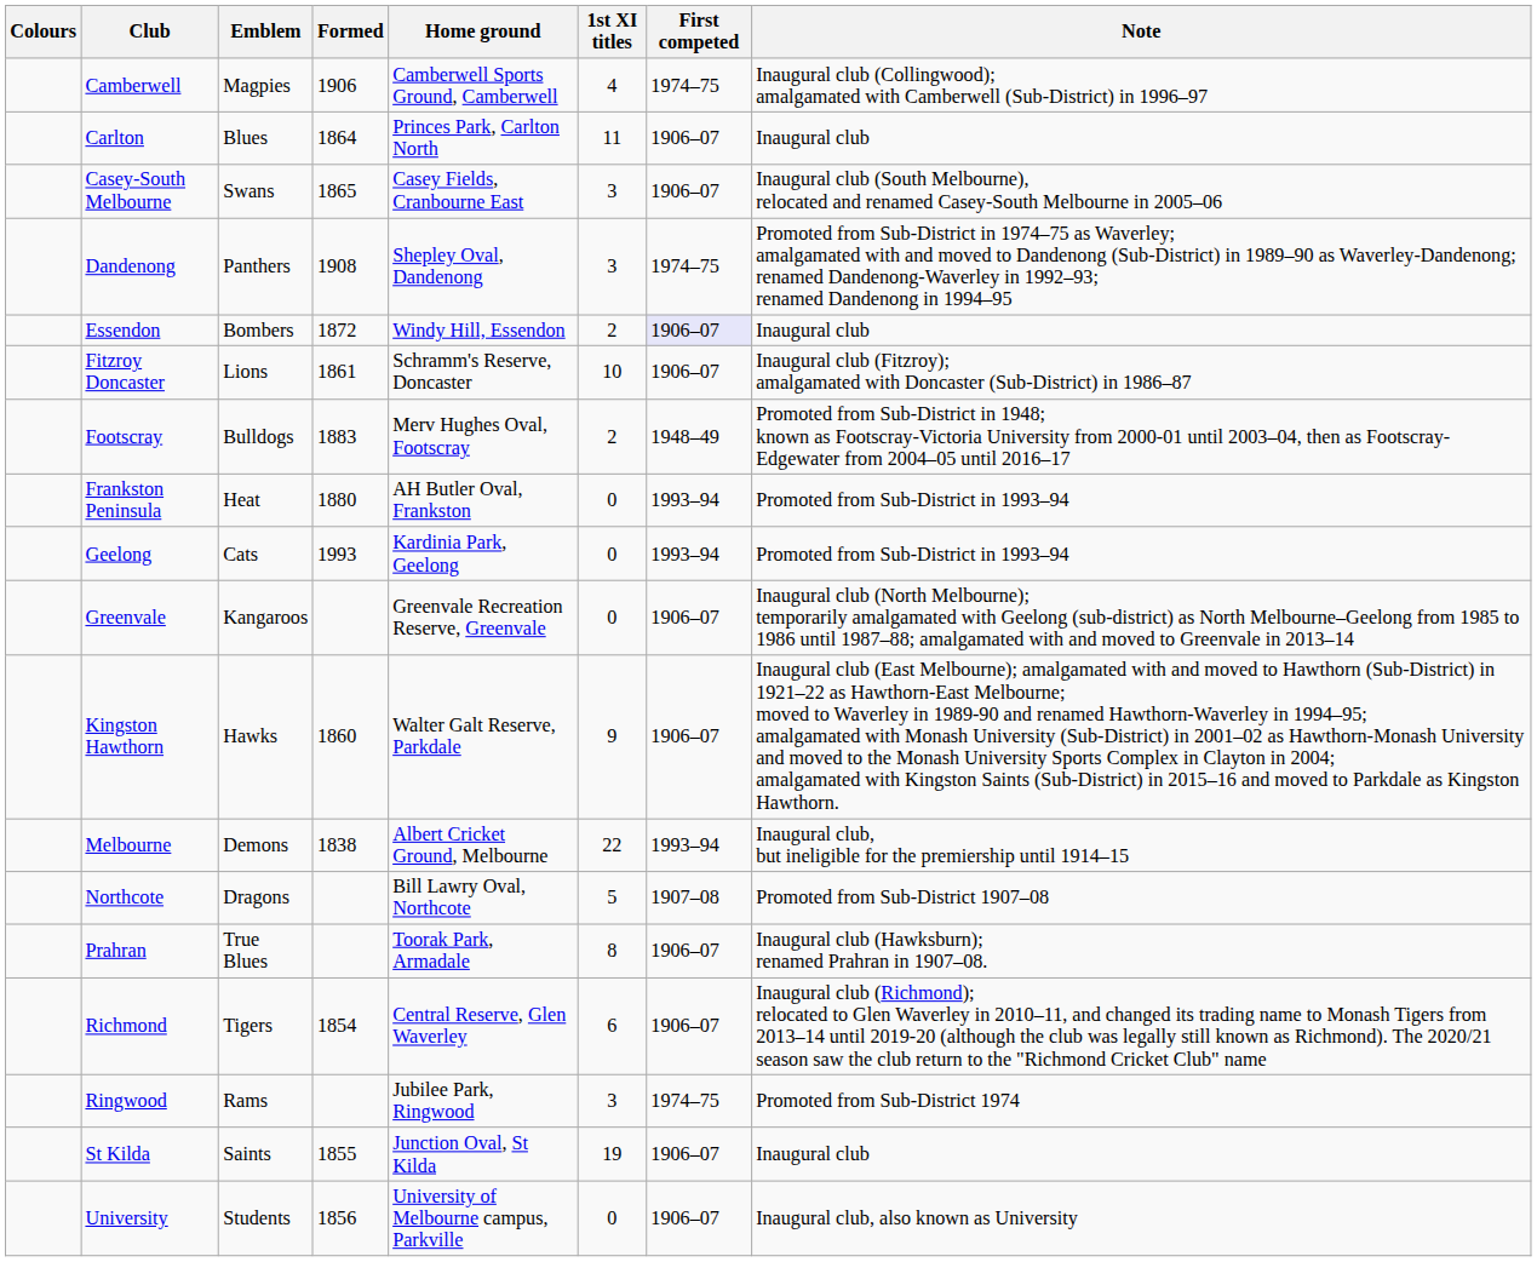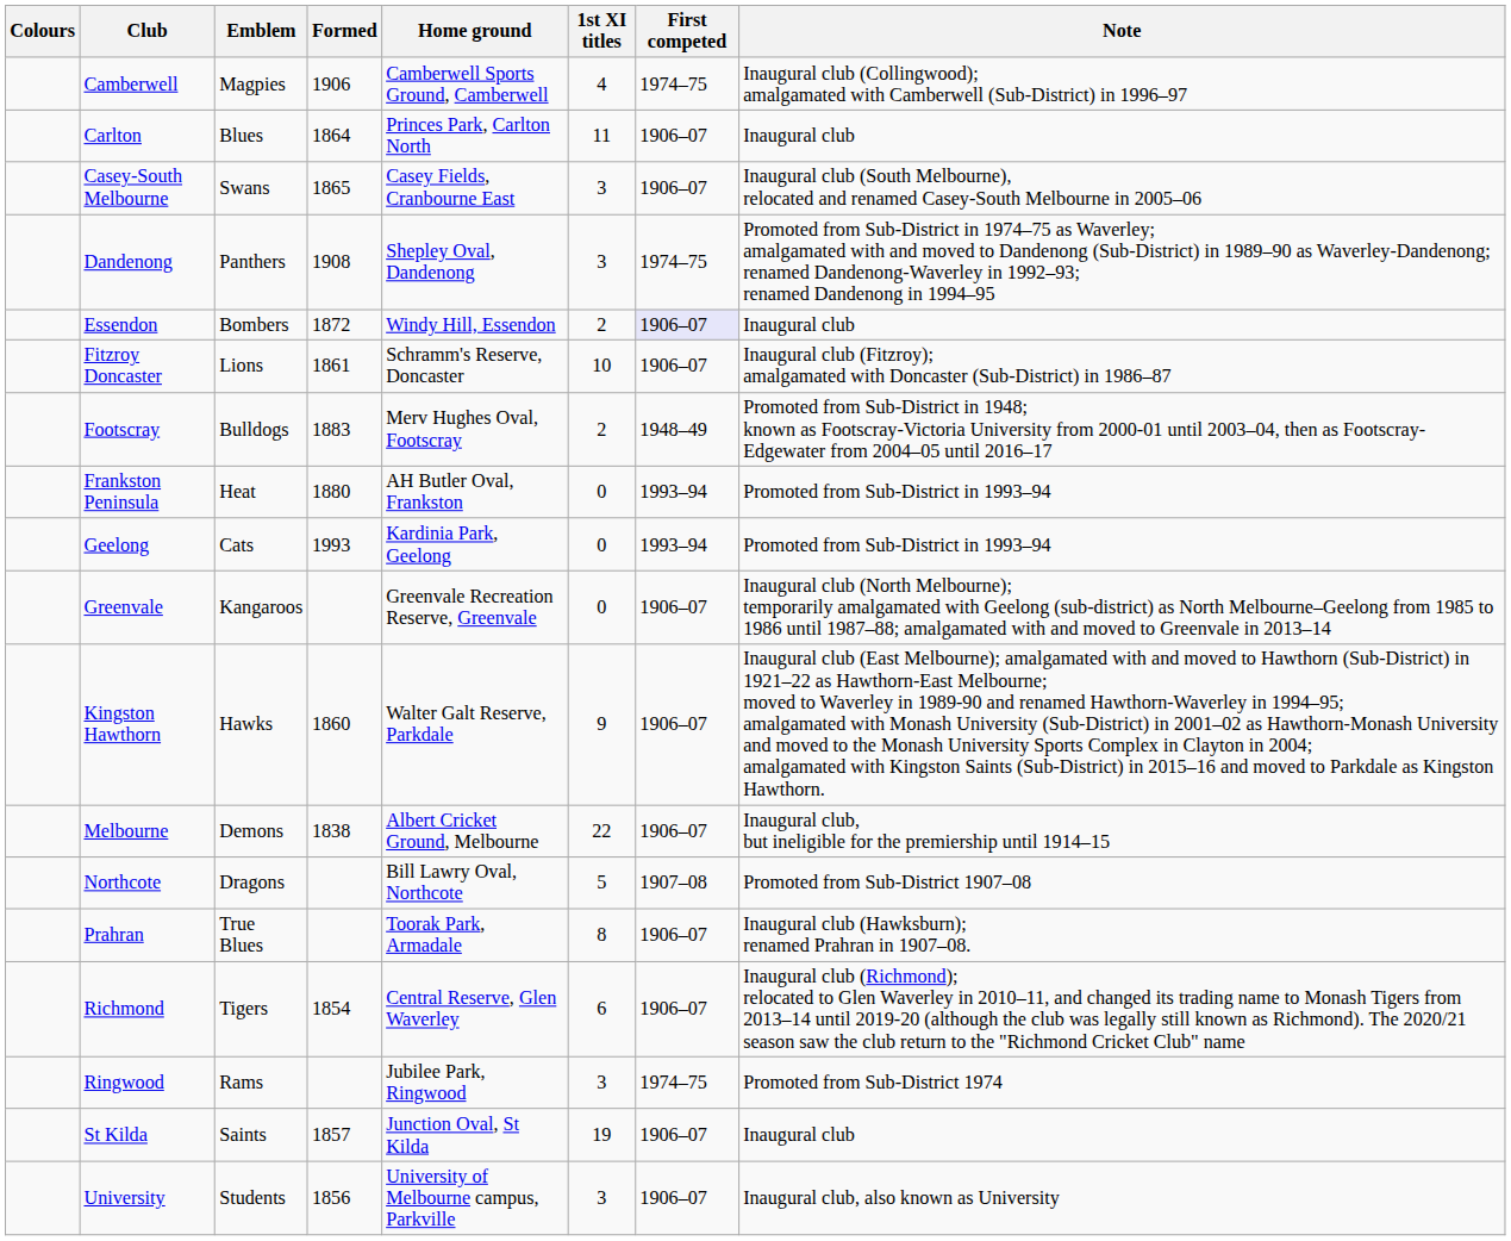 <table class="wikitable sortable">
 <tr>
 <th>Colours</th>
 <th>Club</th>
 <th>Emblem</th>
 <th>Formed</th>
 <th>Home ground</th>
 <th>1st XI titles</th>
 <th>First competed</th>
 <th>Note</th>
 </tr>
 <tr>
 <td></td>
 <td><a href='#'>Camberwell</a></td>
 <td>Magpies</td>
 <td>1906</td>
 <td><a href='#'>Camberwell Sports Ground</a>, <a href='#'>Camberwell</a></td>
 <td align=center>4</td>
 <td>1974–75</td>
 <td>Inaugural club (Collingwood);<br>amalgamated with Camberwell (Sub-District) in 1996–97</td>
 </tr>
 <tr>
 <td></td>
 <td><a href='#'>Carlton</a></td>
 <td>Blues</td>
 <td>1864</td>
 <td><a href='#'>Princes Park</a>, <a href='#'>Carlton North</a></td>
 <td align=center>11</td>
 <td>1906–07</td>
 <td>Inaugural club</td>
 </tr>
 <tr>
 <td></td>
 <td><a href='#'>Casey-South Melbourne</a></td>
 <td>Swans</td>
 <td>1865</td>
 <td><a href='#'>Casey Fields</a>, <a href='#'>Cranbourne East</a></td>
 <td align=center>3</td>
 <td>1906–07</td>
 <td>Inaugural club (South Melbourne),<br>relocated and renamed Casey-South Melbourne in 2005–06</td>
 </tr>
 <tr>
 <td></td>
 <td><a href='#'>Dandenong</a></td>
 <td>Panthers</td>
 <td>1908</td>
 <td><a href='#'>Shepley Oval</a>, <a href='#'>Dandenong</a></td>
 <td align=center>3</td>
 <td>1974–75</td>
 <td>Promoted from Sub-District in 1974–75 as Waverley;<br>amalgamated with and moved to Dandenong (Sub-District) in 1989–90 as Waverley-Dandenong;<br>renamed Dandenong-Waverley in 1992–93;<br>renamed Dandenong in 1994–95</td>
 </tr>
 <tr>
 <td></td>
 <td><a href='#'>Essendon</a></td>
 <td>Bombers</td>
 <td>1872</td>
 <td><a href='#'>Windy Hill, Essendon</a></td>
 <td align=center>2</td>
 <td style="background: lavender;">1906–07</td>
 <td>Inaugural club</td>
 </tr>
 <tr>
 <td></td>
 <td><a href='#'>Fitzroy Doncaster</a></td>
 <td>Lions</td>
 <td>1861</td>
 <td>Schramm's Reserve, Doncaster</td>
 <td align=center>10</td>
 <td>1906–07</td>
 <td>Inaugural club (Fitzroy);<br>amalgamated with Doncaster (Sub-District) in 1986–87</td>
 </tr>
 <tr>
 <td></td>
 <td><a href='#'>Footscray</a></td>
 <td>Bulldogs</td>
 <td>1883</td>
 <td>Merv Hughes Oval, <a href='#'>Footscray</a></td>
 <td align=center>2</td>
 <td>1948–49</td>
 <td>Promoted from Sub-District in 1948;<br>known as Footscray-Victoria University from 2000-01 until 2003–04, then as Footscray-Edgewater from 2004–05 until 2016–17</td>
 </tr>
 <tr>
 <td></td>
 <td><a href='#'>Frankston Peninsula</a></td>
 <td>Heat</td>
 <td>1880</td>
 <td>AH Butler Oval, <a href='#'>Frankston</a></td>
 <td align=center>0</td>
 <td>1993–94</td>
 <td>Promoted from Sub-District in 1993–94</td>
 </tr>
 <tr>
 <td></td>
 <td><a href='#'>Geelong</a></td>
 <td>Cats</td>
 <td>1993</td>
 <td><a href='#'>Kardinia Park</a>, <a href='#'>Geelong</a></td>
 <td align=center>0</td>
 <td>1993–94</td>
 <td>Promoted from Sub-District in 1993–94</td>
 </tr>
 <tr>
 <td></td>
 <td><a href='#'>Greenvale</a></td>
 <td>Kangaroos</td>
 <td></td>
 <td>Greenvale Recreation Reserve, <a href='#'>Greenvale</a></td>
 <td align=center>0</td>
 <td>1906–07</td>
 <td>Inaugural club (North Melbourne);<br>temporarily amalgamated with Geelong (sub-district) as North Melbourne–Geelong from 1985 to 1986 until 1987–88; amalgamated with and moved to Greenvale in 2013–14</td>
 </tr>
 <tr>
 <td></td>
 <td><a href='#'>Kingston Hawthorn</a></td>
 <td>Hawks</td>
 <td>1860</td>
 <td>Walter Galt Reserve, <a href='#'>Parkdale</a></td>
 <td align=center>9</td>
 <td>1906–07</td>
 <td>Inaugural club (East Melbourne); amalgamated with and moved to Hawthorn (Sub-District) in 1921–22 as Hawthorn-East Melbourne;<br>moved to Waverley in 1989-90 and renamed Hawthorn-Waverley in 1994–95;<br>amalgamated with Monash University (Sub-District) in 2001–02 as Hawthorn-Monash University and moved to the Monash University Sports Complex in Clayton in 2004;<br> amalgamated with Kingston Saints (Sub-District) in 2015–16 and moved to Parkdale as Kingston Hawthorn.</td>
 </tr>
 <tr>
 <td></td>
 <td><a href='#'>Melbourne</a></td>
 <td>Demons</td>
 <td>1838</td>
 <td><a href='#'>Albert Cricket Ground</a>, Melbourne</td>
 <td align=center>22</td>
-<td>1993–94</td>
+<td>1906–07</td>
 <td>Inaugural club,<br>but ineligible for the premiership until 1914–15</td>
 </tr>
 <tr>
 <td></td>
 <td><a href='#'>Northcote</a></td>
 <td>Dragons</td>
 <td></td>
 <td>Bill Lawry Oval, <a href='#'>Northcote</a></td>
 <td align=center>5</td>
 <td>1907–08</td>
 <td>Promoted from Sub-District 1907–08</td>
 </tr>
 <tr>
 <td></td>
 <td><a href='#'>Prahran</a></td>
 <td>True Blues</td>
 <td></td>
 <td><a href='#'>Toorak Park</a>, <a href='#'>Armadale</a></td>
 <td align=center>8</td>
 <td>1906–07</td>
 <td>Inaugural club (Hawksburn);<br>renamed Prahran in 1907–08.</td>
 </tr>
 <tr>
 <td></td>
 <td><a href='#'>Richmond</a></td>
 <td>Tigers</td>
 <td>1854</td>
 <td><a href='#'>Central Reserve</a>, <a href='#'>Glen Waverley</a></td>
 <td align=center>6</td>
 <td>1906–07</td>
 <td>Inaugural club (<a href='#'>Richmond</a>);<br>relocated to Glen Waverley in 2010–11, and changed its trading name to Monash Tigers from 2013–14 until 2019-20 (although the club was legally still known as Richmond). The 2020/21 season saw the club return to the "Richmond Cricket Club" name</td>
 </tr>
 <tr>
 <td></td>
 <td><a href='#'>Ringwood</a></td>
 <td>Rams</td>
 <td></td>
 <td>Jubilee Park, <a href='#'>Ringwood</a></td>
 <td align=center>3</td>
 <td>1974–75</td>
 <td>Promoted from Sub-District 1974</td>
 </tr>
 <tr>
 <td></td>
 <td><a href='#'>St Kilda</a></td>
 <td>Saints</td>
-<td>1855</td>
+<td>1857</td>
 <td><a href='#'>Junction Oval</a>, <a href='#'>St Kilda</a></td>
 <td align=center>19</td>
 <td>1906–07</td>
 <td>Inaugural club</td>
 </tr>
 <tr>
 <td></td>
 <td><a href='#'>University</a></td>
 <td>Students</td>
 <td>1856</td>
 <td><a href='#'>University of Melbourne</a> campus, <a href='#'>Parkville</a></td>
-<td align=center>0</td>
+<td align=center>3</td>
 <td>1906–07</td>
 <td>Inaugural club, also known as University</td>
 </tr>
 </table>
